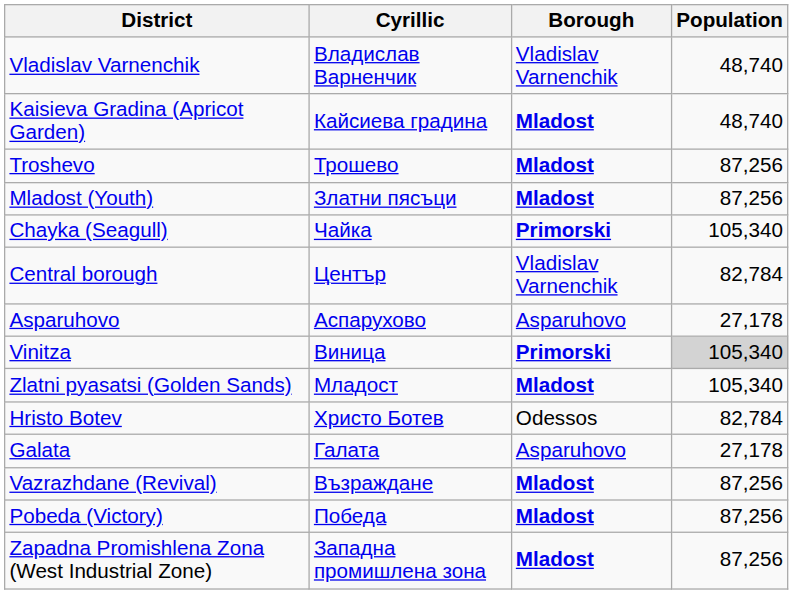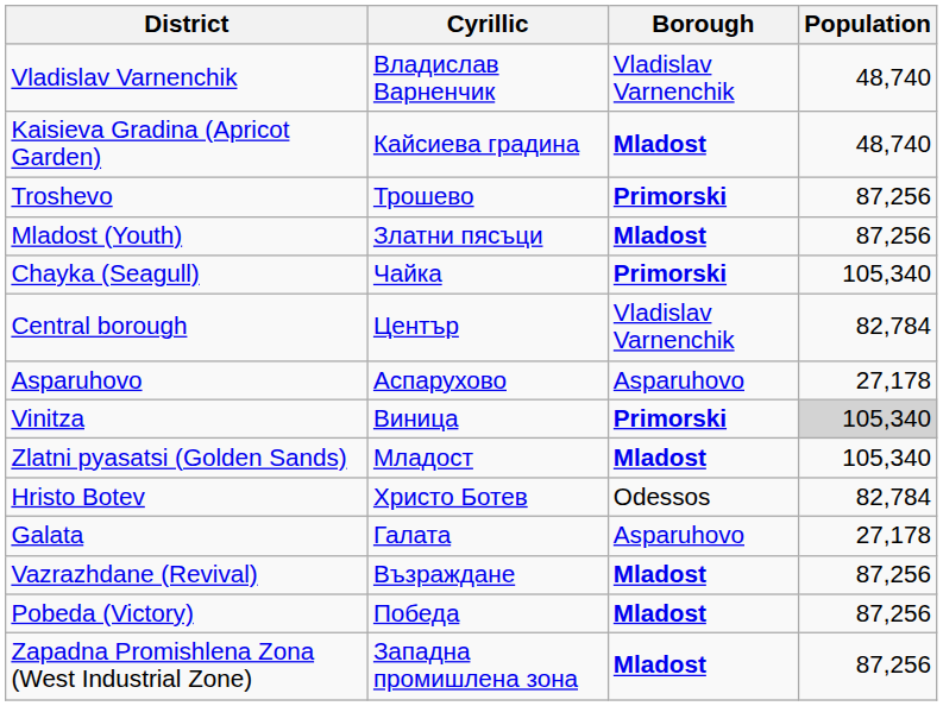 <table class="wikitable sortable">
 <tr>
 <th>District</th>
 <th>Cyrillic</th>
 <th>Borough</th>
 <th>Population</th>
 </tr>
 <tr>
 <td><a href='#'>Vladislav Varnenchik</a></td>
 <td><a href='#'>Владислав Варненчик</a></td>
 <td><a href='#'>Vladislav Varnenchik</a></td>
 <td style="text-align:right;">48,740</td>
 </tr>
 <tr>
 <td><a href='#'>Kaisieva Gradina (Apricot Garden)</a></td>
 <td><a href='#'>Кайсиева градина</a></td>
 <td><strong><a href='#'>Mladost</a></strong></td>
 <td style="text-align:right;">48,740</td>
 </tr>
 <tr>
 <td><a href='#'>Troshevo</a></td>
 <td><a href='#'>Трошево</a></td>
-<td><strong><a href='#'>Mladost</a></strong></td>
+<td><strong><a href='#'>Primorski</a></strong></td>
 <td style="text-align:right;">87,256</td>
 </tr>
 <tr>
 <td><a href='#'>Mladost (Youth)</a></td>
 <td><a href='#'>Златни пясъци</a></td>
 <td><strong><a href='#'>Mladost</a></strong></td>
 <td style="text-align:right;">87,256</td>
 </tr>
 <tr>
 <td><a href='#'>Chayka (Seagull)</a></td>
 <td><a href='#'>Чайка</a></td>
 <td><strong><a href='#'>Primorski</a></strong></td>
 <td style="text-align:right;">105,340</td>
 </tr>
 <tr>
 <td><a href='#'>Central borough</a></td>
 <td><a href='#'>Център</a></td>
 <td><a href='#'>Vladislav Varnenchik</a></td>
 <td style="text-align:right;">82,784</td>
 </tr>
 <tr>
 <td><a href='#'>Asparuhovo</a></td>
 <td><a href='#'>Аспарухово</a></td>
 <td><a href='#'>Asparuhovo</a></td>
 <td style="text-align:right;">27,178</td>
 </tr>
 <tr>
 <td><a href='#'>Vinitza</a></td>
 <td><a href='#'>Виница</a></td>
 <td><strong><a href='#'>Primorski</a></strong></td>
 <td style="background: lightgrey; text-align:right;">105,340</td>
 </tr>
 <tr>
 <td><a href='#'>Zlatni pyasatsi (Golden Sands)</a></td>
 <td><a href='#'>Младост</a></td>
 <td><strong><a href='#'>Mladost</a></strong></td>
 <td style="text-align:right;">105,340</td>
 </tr>
 <tr>
 <td><a href='#'>Hristo Botev</a></td>
 <td><a href='#'>Христо Ботев</a></td>
 <td>Odessos</td>
 <td style="text-align:right;">82,784</td>
 </tr>
 <tr>
 <td><a href='#'>Galata</a></td>
 <td><a href='#'>Галата</a></td>
 <td><a href='#'>Asparuhovo</a></td>
 <td style="text-align:right;">27,178</td>
 </tr>
 <tr>
 <td><a href='#'>Vazrazhdane (Revival)</a></td>
 <td><a href='#'>Възраждане</a></td>
 <td><strong><a href='#'>Mladost</a></strong></td>
 <td style="text-align:right;">87,256</td>
 </tr>
 <tr>
 <td><a href='#'>Pobeda (Victory)</a></td>
 <td><a href='#'>Победа</a></td>
 <td><strong><a href='#'>Mladost</a></strong></td>
 <td style="text-align:right;">87,256</td>
 </tr>
 <tr>
 <td><a href='#'>Zapadna Promishlena Zona</a> (West Industrial Zone)</td>
 <td><a href='#'>Западна промишлена зона</a></td>
 <td><strong><a href='#'>Mladost</a></strong></td>
 <td style="text-align:right;">87,256</td>
 </tr>
 </table>
